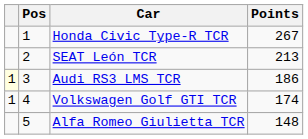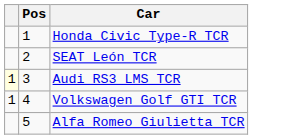 <table class="wikitable" style="font-size: 95%;">
 <tr>
 <th></th>
 <th>Pos</th>
 <th>Car</th>
-<th>Points</th>
 </tr>
 <tr>
 <td align="left"></td>
 <td>1</td>
 <td><a href='#'>Honda Civic Type-R TCR</a></td>
-<td align="right">267</td>
 </tr>
 <tr>
 <td align="left"></td>
 <td>2</td>
 <td><a href='#'>SEAT León TCR</a></td>
-<td align="right">213</td>
 </tr>
 <tr>
 <td align="left" style="background: lightyellow;"> 1</td>
 <td>3</td>
 <td><a href='#'>Audi RS3 LMS TCR</a></td>
-<td align="right">186</td>
 </tr>
 <tr>
 <td align="left"> 1</td>
 <td>4</td>
 <td><a href='#'>Volkswagen Golf GTI TCR</a></td>
-<td align="right">174</td>
 </tr>
 <tr>
 <td align="left"></td>
 <td>5</td>
 <td><a href='#'>Alfa Romeo Giulietta TCR</a></td>
-<td align="right">148</td>
 </tr>
 </table>
